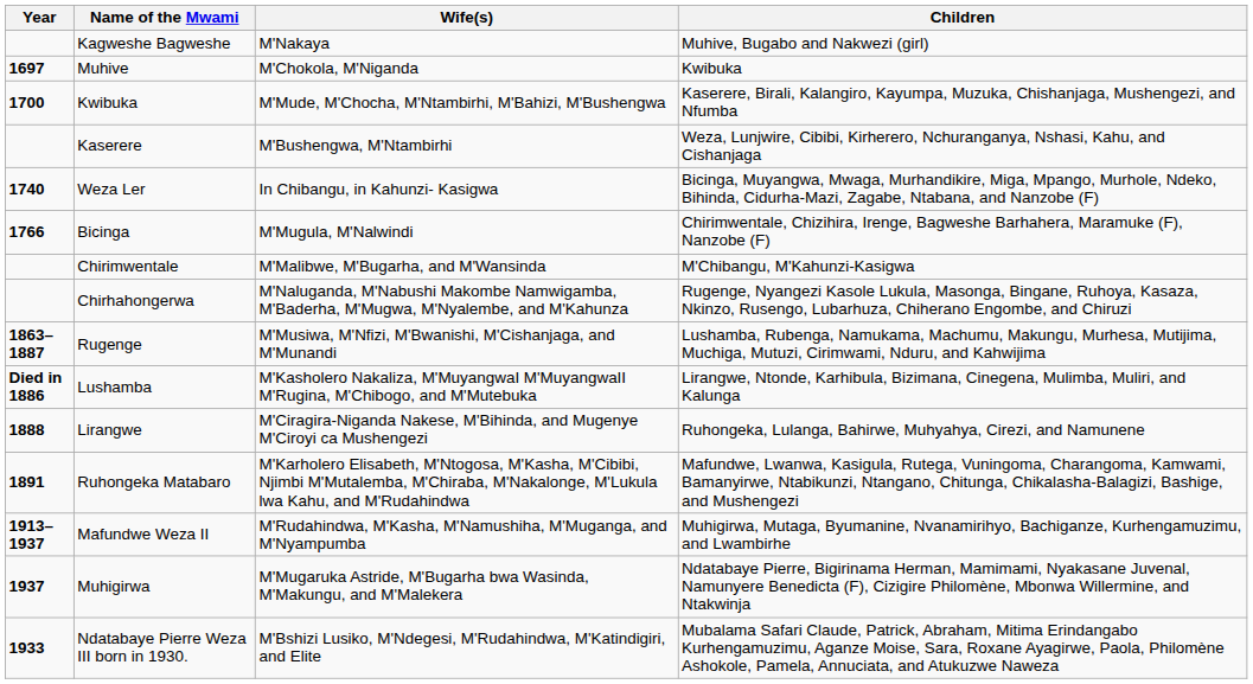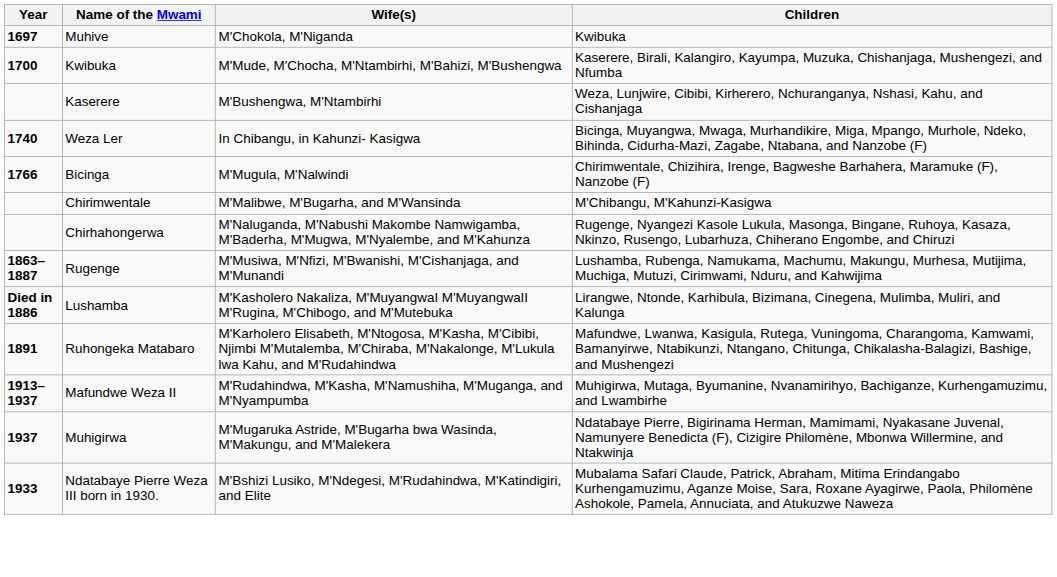 <table class="wikitable">
 <tr>
 <th>Year</th>
 <th>Name of the <a href='#'>Mwami</a></th>
 <th>Wife(s)</th>
 <th>Children</th>
-</tr>
-<tr>
-<td></td>
-<td>Kagweshe Bagweshe</td>
-<td>M'Nakaya</td>
-<td>Muhive, Bugabo and Nakwezi (girl)</td>
 </tr>
 <tr>
 <td><strong>1697</strong></td>
 <td>Muhive</td>
 <td>M'Chokola, M'Niganda</td>
 <td>Kwibuka</td>
 </tr>
 <tr>
 <td><strong>1700</strong></td>
 <td>Kwibuka</td>
 <td>M'Mude, M'Chocha, M'Ntambirhi, M'Bahizi, M'Bushengwa</td>
 <td>Kaserere, Birali, Kalangiro, Kayumpa, Muzuka, Chishanjaga, Mushengezi, and Nfumba</td>
 </tr>
 <tr>
 <td></td>
 <td>Kaserere</td>
 <td>M'Bushengwa, M'Ntambirhi</td>
 <td>Weza, Lunjwire, Cibibi, Kirherero, Nchuranganya, Nshasi, Kahu, and Cishanjaga</td>
 </tr>
 <tr>
 <td><strong>1740</strong></td>
 <td>Weza Ler</td>
 <td>In Chibangu, in Kahunzi- Kasigwa</td>
 <td>Bicinga, Muyangwa, Mwaga, Murhandikire, Miga, Mpango, Murhole, Ndeko, Bihinda, Cidurha-Mazi, Zagabe, Ntabana, and Nanzobe (F)</td>
 </tr>
 <tr>
 <td><strong>1766</strong></td>
 <td>Bicinga</td>
 <td>M'Mugula, M'Nalwindi</td>
 <td>Chirimwentale, Chizihira, Irenge, Bagweshe Barhahera, Maramuke (F), Nanzobe (F)</td>
 </tr>
 <tr>
 <td></td>
 <td>Chirimwentale</td>
 <td>M'Malibwe, M'Bugarha, and M'Wansinda</td>
 <td>M'Chibangu, M'Kahunzi-Kasigwa</td>
 </tr>
 <tr>
 <td></td>
 <td>Chirhahongerwa</td>
 <td>M'Naluganda, M'Nabushi Makombe Namwigamba, M'Baderha, M'Mugwa, M'Nyalembe, and M'Kahunza</td>
 <td>Rugenge, Nyangezi Kasole Lukula, Masonga, Bingane, Ruhoya, Kasaza, Nkinzo, Rusengo, Lubarhuza, Chiherano Engombe, and Chiruzi</td>
 </tr>
 <tr>
 <td><strong>1863–1887</strong></td>
 <td>Rugenge</td>
 <td>M'Musiwa, M'Nfizi, M'Bwanishi, M'Cishanjaga, and M'Munandi</td>
 <td>Lushamba, Rubenga, Namukama, Machumu, Makungu, Murhesa, Mutijima, Muchiga, Mutuzi, Cirimwami, Nduru, and Kahwijima</td>
 </tr>
 <tr>
 <td><strong>Died in 1886</strong></td>
 <td>Lushamba</td>
 <td>M'Kasholero Nakaliza, M'MuyangwaI M'MuyangwaII M'Rugina, M'Chibogo, and M'Mutebuka</td>
 <td>Lirangwe, Ntonde, Karhibula, Bizimana, Cinegena, Mulimba, Muliri, and Kalunga</td>
 </tr>
 <tr>
-<td><strong>1888</strong></td>
-<td>Lirangwe</td>
-<td>M'Ciragira-Niganda Nakese, M'Bihinda, and Mugenye M'Ciroyi ca Mushengezi</td>
-<td>Ruhongeka, Lulanga, Bahirwe, Muhyahya, Cirezi, and Namunene</td>
-</tr>
-<tr>
 <td><strong>1891</strong></td>
 <td>Ruhongeka Matabaro</td>
 <td>M'Karholero Elisabeth, M'Ntogosa, M'Kasha, M'Cibibi, Njimbi M'Mutalemba, M'Chiraba, M'Nakalonge, M'Lukula lwa Kahu, and M'Rudahindwa</td>
 <td>Mafundwe, Lwanwa, Kasigula, Rutega, Vuningoma, Charangoma, Kamwami, Bamanyirwe, Ntabikunzi, Ntangano, Chitunga, Chikalasha-Balagizi, Bashige, and Mushengezi</td>
 </tr>
 <tr>
 <td><strong>1913–1937</strong></td>
 <td>Mafundwe Weza II</td>
 <td>M'Rudahindwa, M'Kasha, M'Namushiha, M'Muganga, and M'Nyampumba</td>
 <td>Muhigirwa, Mutaga, Byumanine, Nvanamirihyo, Bachiganze, Kurhengamuzimu, and Lwambirhe</td>
 </tr>
 <tr>
 <td><strong>1937</strong></td>
 <td>Muhigirwa</td>
 <td>M'Mugaruka Astride, M'Bugarha bwa Wasinda, M'Makungu, and M'Malekera</td>
 <td>Ndatabaye Pierre, Bigirinama Herman, Mamimami, Nyakasane Juvenal, Namunyere Benedicta (F), Cizigire Philomène, Mbonwa Willermine, and Ntakwinja</td>
 </tr>
 <tr>
 <td rowspan="2"><strong>1933</strong></td>
 <td rowspan="2">Ndatabaye Pierre Weza III born in 1930.</td>
 <td rowspan="2">M'Bshizi Lusiko, M'Ndegesi, M'Rudahindwa, M'Katindigiri, and Elite</td>
 <td rowspan="2">Mubalama Safari Claude, Patrick, Abraham, Mitima Erindangabo Kurhengamuzimu, Aganze Moise, Sara, Roxane Ayagirwe, Paola, Philomène Ashokole, Pamela, Annuciata, and Atukuzwe Naweza</td>
 </tr>
 </table>
